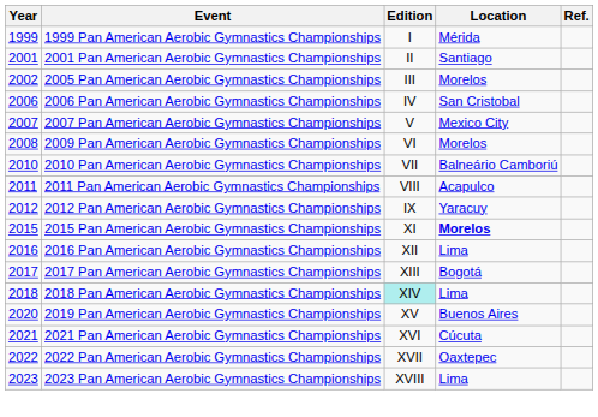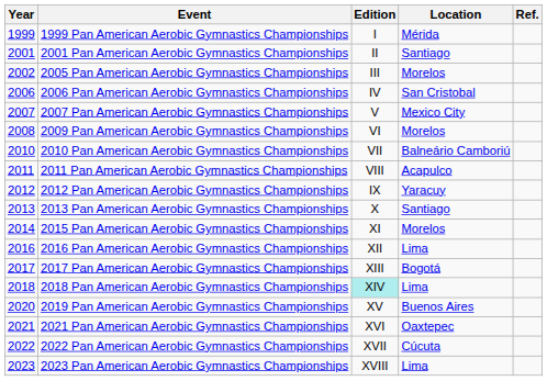 <table class="wikitable">
 <tr>
 <th>Year</th>
 <th>Event</th>
 <th>Edition</th>
 <th>Location</th>
 <th>Ref.</th>
 </tr>
 <tr>
 <td><a href='#'>1999</a></td>
 <td><a href='#'>1999 Pan American Aerobic Gymnastics Championships</a></td>
 <td align=center>I</td>
 <td> <a href='#'>Mérida</a></td>
 <td></td>
 </tr>
 <tr>
 <td><a href='#'>2001</a></td>
 <td><a href='#'>2001 Pan American Aerobic Gymnastics Championships</a></td>
 <td align=center>II</td>
 <td> <a href='#'>Santiago</a></td>
 <td></td>
 </tr>
 <tr>
 <td><a href='#'>2002</a></td>
 <td><a href='#'>2005 Pan American Aerobic Gymnastics Championships</a></td>
 <td align=center>III</td>
 <td> <a href='#'>Morelos</a></td>
 <td></td>
 </tr>
 <tr>
 <td><a href='#'>2006</a></td>
 <td><a href='#'>2006 Pan American Aerobic Gymnastics Championships</a></td>
 <td align=center>IV</td>
 <td> <a href='#'>San Cristobal</a></td>
 <td></td>
 </tr>
 <tr>
 <td><a href='#'>2007</a></td>
 <td><a href='#'>2007 Pan American Aerobic Gymnastics Championships</a></td>
 <td align=center>V</td>
 <td> <a href='#'>Mexico City</a></td>
 <td></td>
 </tr>
 <tr>
 <td><a href='#'>2008</a></td>
 <td><a href='#'>2009 Pan American Aerobic Gymnastics Championships</a></td>
 <td align=center>VI</td>
 <td> <a href='#'>Morelos</a></td>
 <td></td>
 </tr>
 <tr>
 <td><a href='#'>2010</a></td>
 <td><a href='#'>2010 Pan American Aerobic Gymnastics Championships</a></td>
 <td align=center>VII</td>
 <td> <a href='#'>Balneário Camboriú</a></td>
 <td></td>
 </tr>
 <tr>
 <td><a href='#'>2011</a></td>
 <td><a href='#'>2011 Pan American Aerobic Gymnastics Championships</a></td>
 <td align=center>VIII</td>
 <td> <a href='#'>Acapulco</a></td>
 <td></td>
 </tr>
 <tr>
 <td><a href='#'>2012</a></td>
 <td><a href='#'>2012 Pan American Aerobic Gymnastics Championships</a></td>
 <td align=center>IX</td>
 <td> <a href='#'>Yaracuy</a></td>
 <td></td>
 </tr>
 <tr>
-<td><a href='#'>2015</a></td>
+<td><a href='#'>2013</a></td>
+<td><a href='#'>2013 Pan American Aerobic Gymnastics Championships</a></td>
+<td align=center>X</td>
+<td> <a href='#'>Santiago</a></td>
+<td></td>
+</tr>
+<tr>
+<td><a href='#'>2014</a></td>
 <td><a href='#'>2015 Pan American Aerobic Gymnastics Championships</a></td>
 <td align=center>XI</td>
-<td><strong> <a href='#'>Morelos</a></strong></td>
+<td> <a href='#'>Morelos</a></td>
 <td></td>
 </tr>
 <tr>
 <td><a href='#'>2016</a></td>
 <td><a href='#'>2016 Pan American Aerobic Gymnastics Championships</a></td>
 <td align=center>XII</td>
 <td> <a href='#'>Lima</a></td>
 <td></td>
 </tr>
 <tr>
 <td><a href='#'>2017</a></td>
 <td><a href='#'>2017 Pan American Aerobic Gymnastics Championships</a></td>
 <td align=center>XIII</td>
 <td> <a href='#'>Bogotá</a></td>
 <td></td>
 </tr>
 <tr>
 <td><a href='#'>2018</a></td>
 <td><a href='#'>2018 Pan American Aerobic Gymnastics Championships</a></td>
 <td align=center style="background: paleturquoise;">XIV</td>
 <td> <a href='#'>Lima</a></td>
 <td></td>
 </tr>
 <tr>
 <td><a href='#'>2020</a></td>
 <td><a href='#'>2019 Pan American Aerobic Gymnastics Championships</a></td>
 <td align=center>XV</td>
 <td> <a href='#'>Buenos Aires</a></td>
 <td></td>
 </tr>
 <tr>
 <td><a href='#'>2021</a></td>
 <td><a href='#'>2021 Pan American Aerobic Gymnastics Championships</a></td>
 <td align=center>XVI</td>
-<td> <a href='#'>Cúcuta</a></td>
+<td> <a href='#'>Oaxtepec</a></td>
 <td></td>
 </tr>
 <tr>
 <td><a href='#'>2022</a></td>
 <td><a href='#'>2022 Pan American Aerobic Gymnastics Championships</a></td>
 <td align=center>XVII</td>
-<td> <a href='#'>Oaxtepec</a></td>
+<td> <a href='#'>Cúcuta</a></td>
 <td></td>
 </tr>
 <tr>
 <td><a href='#'>2023</a></td>
 <td><a href='#'>2023 Pan American Aerobic Gymnastics Championships</a></td>
 <td align=center>XVIII</td>
 <td> <a href='#'>Lima</a></td>
 <td></td>
 </tr>
 </table>
